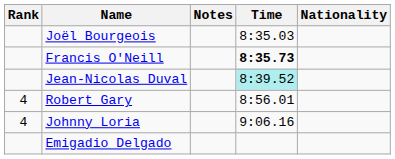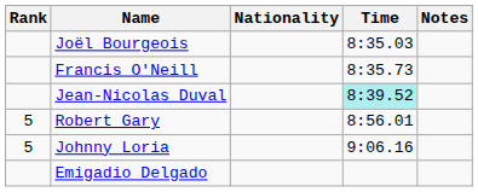 <table class="wikitable sortable" style="text-align:center">
 <tr>
 <th>Rank</th>
 <th>Name</th>
+<th>Nationality</th>
+<th>Time</th>
 <th>Notes</th>
-<th>Time</th>
-<th>Nationality</th>
 </tr>
 <tr>
 <td></td>
 <td align=left><a href='#'>Joël Bourgeois</a></td>
+<td align=left></td>
+<td>8:35.03</td>
 <td></td>
-<td>8:35.03</td>
-<td align=left></td>
 </tr>
 <tr>
 <td></td>
 <td align=left><a href='#'>Francis O'Neill</a></td>
+<td align=left></td>
+<td>8:35.73</td>
 <td></td>
-<td><strong>8:35.73</strong></td>
-<td align=left></td>
 </tr>
 <tr>
 <td></td>
 <td align=left><a href='#'>Jean-Nicolas Duval</a></td>
+<td align=left></td>
+<td style="background: paleturquoise;">8:39.52</td>
 <td></td>
-<td style="background: paleturquoise;">8:39.52</td>
-<td align=left></td>
 </tr>
 <tr>
-<td>4</td>
+<td>5</td>
 <td align=left><a href='#'>Robert Gary</a></td>
+<td align=left></td>
+<td>8:56.01</td>
 <td></td>
-<td>8:56.01</td>
-<td align=left></td>
 </tr>
 <tr>
-<td>4</td>
+<td>5</td>
 <td align=left><a href='#'>Johnny Loria</a></td>
+<td align=left></td>
+<td>9:06.16</td>
 <td></td>
-<td>9:06.16</td>
-<td align=left></td>
 </tr>
 <tr>
 <td></td>
 <td align=left><a href='#'>Emigadio Delgado</a></td>
+<td align=left></td>
 <td></td>
 <td></td>
-<td align=left></td>
 </tr>
 </table>
